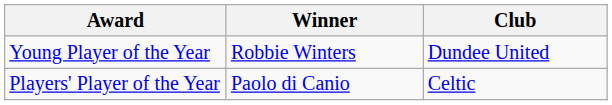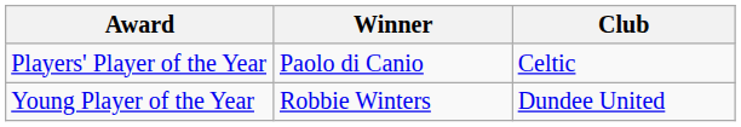 <table class="wikitable">
 <tr>
 <th width=170>Award</th>
 <th width=150>Winner</th>
 <th width=140>Club</th>
 </tr>
 <tr>
+<td><a href='#'>Players' Player of the Year</a></td>
+<td> <a href='#'>Paolo di Canio</a></td>
+<td><a href='#'>Celtic</a></td>
+</tr>
+<tr>
 <td><a href='#'>Young Player of the Year</a></td>
 <td> <a href='#'>Robbie Winters</a></td>
 <td><a href='#'>Dundee United</a></td>
 </tr>
-<tr>
-<td><a href='#'>Players' Player of the Year</a></td>
-<td> <a href='#'>Paolo di Canio</a></td>
-<td><a href='#'>Celtic</a></td>
-</tr>
 </table>
